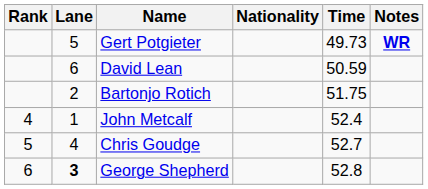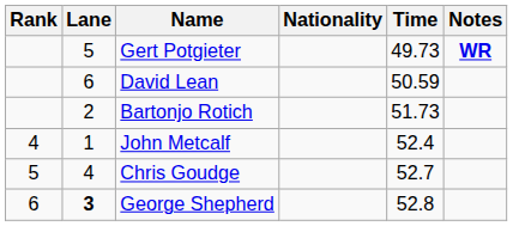 <table class="wikitable sortable" style=" text-align:center">
 <tr>
 <th>Rank</th>
 <th>Lane</th>
 <th>Name</th>
 <th>Nationality</th>
 <th>Time</th>
 <th>Notes</th>
 </tr>
 <tr>
 <td></td>
 <td>5</td>
 <td align=left><a href='#'>Gert Potgieter</a></td>
 <td align=left></td>
 <td>49.73</td>
 <td><strong><a href='#'>WR</a></strong></td>
 </tr>
 <tr>
 <td></td>
 <td>6</td>
 <td align=left><a href='#'>David Lean</a></td>
 <td align=left></td>
 <td>50.59</td>
 <td></td>
 </tr>
 <tr>
 <td></td>
 <td>2</td>
 <td align=left><a href='#'>Bartonjo Rotich</a></td>
 <td align=left></td>
-<td>51.75</td>
+<td>51.73</td>
 <td></td>
 </tr>
 <tr>
 <td>4</td>
 <td>1</td>
 <td align=left><a href='#'>John Metcalf</a></td>
 <td align=left></td>
 <td>52.4</td>
 <td></td>
 </tr>
 <tr>
 <td>5</td>
 <td>4</td>
 <td align=left><a href='#'>Chris Goudge</a></td>
 <td align=left></td>
 <td>52.7</td>
 <td></td>
 </tr>
 <tr>
 <td>6</td>
 <td><strong>3</strong></td>
 <td align=left><a href='#'>George Shepherd</a></td>
 <td align=left></td>
 <td>52.8</td>
 <td></td>
 </tr>
 </table>
